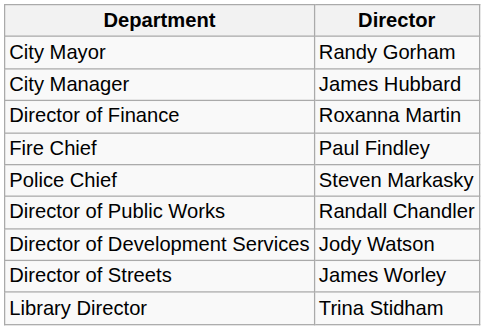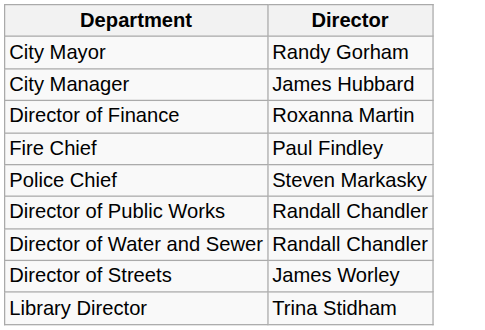 <table class="wikitable" border="1">
 <tr>
 <th>Department</th>
 <th>Director</th>
 </tr>
 <tr>
 <td>City Mayor</td>
 <td>Randy Gorham</td>
 </tr>
 <tr>
 <td>City Manager</td>
 <td>James Hubbard</td>
 </tr>
 <tr>
 <td>Director of Finance</td>
 <td>Roxanna Martin</td>
 </tr>
 <tr>
 <td>Fire Chief</td>
 <td>Paul Findley</td>
 </tr>
 <tr>
 <td>Police Chief</td>
 <td>Steven Markasky</td>
 </tr>
 <tr>
 <td>Director of Public Works</td>
 <td>Randall Chandler</td>
 </tr>
 <tr>
-<td>Director of Development Services</td>
-<td>Jody Watson</td>
+<td>Director of Water and Sewer</td>
+<td>Randall Chandler</td>
 </tr>
 <tr>
 <td>Director of Streets</td>
 <td>James Worley</td>
 </tr>
 <tr>
 <td>Library Director</td>
 <td>Trina Stidham</td>
 </tr>
 </table>
